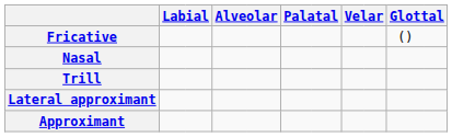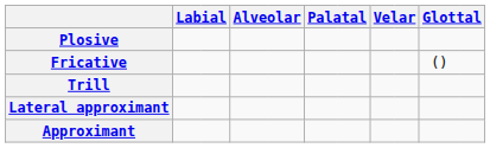 <table class="wikitable" style="text-align: center;">
 <tr>
 <th> </th>
 <th colspan="2"><a href='#'>Labial</a></th>
 <th colspan="2"><a href='#'>Alveolar</a></th>
 <th colspan="2"><a href='#'>Palatal</a></th>
 <th colspan="2"><a href='#'>Velar</a></th>
 <th colspan="2"><a href='#'>Glottal</a></th>
+</tr>
+<tr>
+<th><a href='#'>Plosive</a></th>
+<td style="border-right-width: 0;"></td>
+<td style="border-left-width: 0;"></td>
+<td style="border-right-width: 0;"></td>
+<td style="border-left-width: 0;"></td>
+<td style="border-right-width: 0;"> </td>
+<td style="border-left-width: 0;"> </td>
+<td style="border-right-width: 0;"></td>
+<td style="border-left-width: 0;"></td>
+<td style="border-right-width: 0;"> </td>
+<td style="border-left-width: 0;"> </td>
 </tr>
 <tr>
 <th><a href='#'>Fricative</a></th>
 <td style="border-right-width: 0;"> </td>
 <td style="border-left-width: 0;"> </td>
 <td style="border-right-width: 0;"></td>
 <td style="border-left-width: 0;"> </td>
 <td style="border-right-width: 0;"> </td>
 <td style="border-left-width: 0;"> </td>
 <td style="border-right-width: 0;"></td>
 <td style="border-left-width: 0;"> </td>
 <td style="border-right-width: 0;">()</td>
-<td style="border-left-width: 0;"> </td>
-</tr>
-<tr>
-<th><a href='#'>Nasal</a></th>
-<td style="border-right-width: 0;"> </td>
-<td style="border-left-width: 0;"></td>
-<td style="border-right-width: 0;"> </td>
-<td style="border-left-width: 0;"></td>
-<td style="border-right-width: 0;"> </td>
-<td style="border-left-width: 0;"> </td>
-<td style="border-right-width: 0;"> </td>
-<td style="border-left-width: 0;"></td>
-<td style="border-right-width: 0;"> </td>
 <td style="border-left-width: 0;"> </td>
 </tr>
 <tr>
 <th><a href='#'>Trill</a></th>
 <td style="border-right-width: 0;"> </td>
 <td style="border-left-width: 0;"> </td>
 <td style="border-right-width: 0;"> </td>
 <td style="border-left-width: 0;"></td>
 <td style="border-right-width: 0;"> </td>
 <td style="border-left-width: 0;"> </td>
 <td style="border-right-width: 0;"> </td>
 <td style="border-left-width: 0;"> </td>
 <td style="border-right-width: 0;"> </td>
 <td style="border-left-width: 0;"> </td>
 </tr>
 <tr>
 <th><a href='#'>Lateral approximant</a></th>
 <td style="border-right-width: 0;"> </td>
 <td style="border-left-width: 0;"> </td>
 <td style="border-right-width: 0;"> </td>
 <td style="border-left-width: 0;"></td>
 <td style="border-right-width: 0;"> </td>
 <td style="border-left-width: 0;"> </td>
 <td style="border-right-width: 0;"> </td>
 <td style="border-left-width: 0;"> </td>
 <td style="border-right-width: 0;"> </td>
 <td style="border-left-width: 0;"> </td>
 </tr>
 <tr>
 <th><a href='#'>Approximant</a></th>
 <td style="border-right-width: 0;"> </td>
 <td style="border-left-width: 0;"></td>
 <td style="border-right-width: 0;"> </td>
 <td style="border-left-width: 0;"> </td>
 <td style="border-right-width: 0;"> </td>
 <td style="border-left-width: 0;"></td>
 <td style="border-right-width: 0;"> </td>
 <td style="border-left-width: 0;"> </td>
 <td style="border-right-width: 0;"> </td>
 <td style="border-left-width: 0;"> </td>
 </tr>
 </table>
